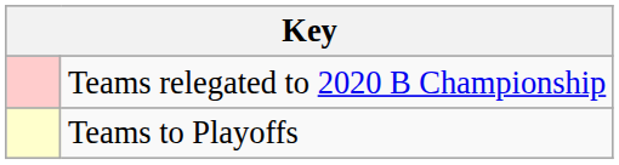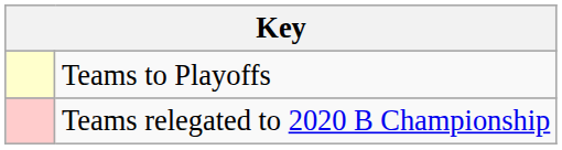 <table class="wikitable" style="text-align: center;">
 <tr>
 <th colspan=2>Key</th>
 </tr>
 <tr>
+<td style="background:#ffc; width:20px;"></td>
+<td align=left>Teams to Playoffs</td>
+</tr>
+<tr>
 <td style="background:#fcc; width:20px;"></td>
 <td align=left>Teams relegated to <a href='#'>2020 B Championship</a></td>
 </tr>
-<tr>
-<td style="background:#ffc; width:20px;"></td>
-<td align=left>Teams to Playoffs</td>
-</tr>
 </table>
